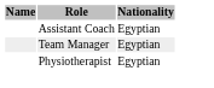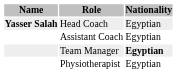 <table class="toccolours">
 <tr>
 <th style="background:silver;">Name</th>
 <th style="background:silver;">Role</th>
 <th style="background:silver;">Nationality</th>
+</tr>
+<tr style="background:#eee;">
+<td><strong>Yasser Salah</strong></td>
+<td>Head Coach</td>
+<td> Egyptian</td>
 </tr>
 <tr>
 <td></td>
 <td>Assistant Coach</td>
 <td> Egyptian</td>
 </tr>
 <tr style="background:#eee;">
 <td></td>
 <td>Team Manager</td>
-<td> Egyptian</td>
+<td><strong> Egyptian</strong></td>
 </tr>
 <tr>
 <td></td>
 <td>Physiotherapist</td>
 <td> Egyptian</td>
 </tr>
 <tr>
 </tr>
 </table>
